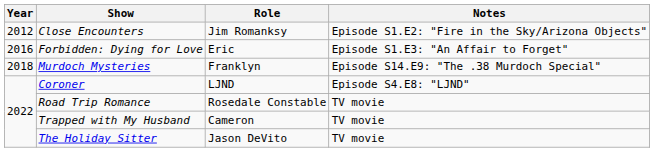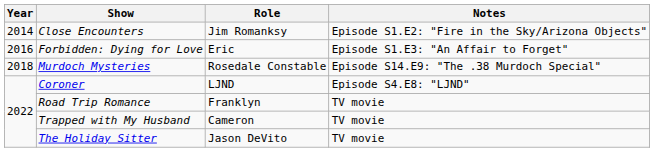 <table class="wikitable sortable">
 <tr>
 <th>Year</th>
 <th>Show</th>
 <th>Role</th>
 <th>Notes</th>
 </tr>
 <tr>
-<td>2012</td>
+<td>2014</td>
 <td><em>Close Encounters</em></td>
 <td>Jim Romanksy</td>
 <td>Episode S1.E2: "Fire in the Sky/Arizona Objects"</td>
 </tr>
 <tr>
 <td>2016</td>
 <td><em>Forbidden: Dying for Love</em></td>
 <td>Eric</td>
 <td>Episode S1.E3: "An Affair to Forget"</td>
 </tr>
 <tr>
 <td>2018</td>
 <td><em><a href='#'>Murdoch Mysteries</a></em></td>
-<td>Franklyn</td>
+<td>Rosedale Constable</td>
 <td>Episode S14.E9: "The .38 Murdoch Special"</td>
 </tr>
 <tr>
 <td rowspan="4">2022</td>
 <td><em><a href='#'>Coroner</a></em></td>
 <td>LJND</td>
 <td>Episode S4.E8: "LJND"</td>
 </tr>
 <tr>
 <td><em>Road Trip Romance</em></td>
-<td>Rosedale Constable</td>
+<td>Franklyn</td>
 <td>TV movie</td>
 </tr>
 <tr>
 <td><em>Trapped with My Husband</em></td>
 <td>Cameron</td>
 <td>TV movie</td>
 </tr>
 <tr>
 <td><em><a href='#'>The Holiday Sitter</a></em></td>
 <td>Jason DeVito</td>
 <td>TV movie</td>
 </tr>
 </table>
